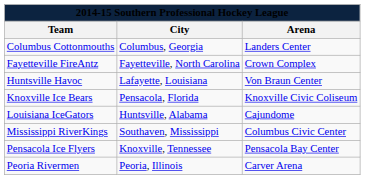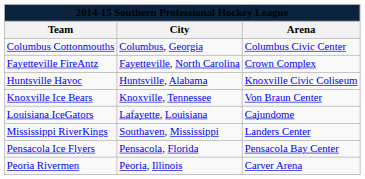 <table class="wikitable" style="width:auto">
 <tr>
 <td bgcolor="#0C2340" align="center" colspan="5"><strong><span>2014-15 Southern Professional Hockey League</span></strong></td>
 </tr>
 <tr>
 <th>Team</th>
 <th>City</th>
 <th>Arena</th>
 </tr>
 <tr>
 <td><a href='#'>Columbus Cottonmouths</a></td>
 <td><a href='#'>Columbus</a>, <a href='#'>Georgia</a></td>
-<td><a href='#'>Landers Center</a></td>
+<td><a href='#'>Columbus Civic Center</a></td>
 </tr>
 <tr>
 <td><a href='#'>Fayetteville FireAntz</a></td>
 <td><a href='#'>Fayetteville</a>, <a href='#'>North Carolina</a></td>
 <td><a href='#'>Crown Complex</a></td>
 </tr>
 <tr>
 <td><a href='#'>Huntsville Havoc</a></td>
-<td><a href='#'>Lafayette</a>, <a href='#'>Louisiana</a></td>
+<td><a href='#'>Huntsville</a>, <a href='#'>Alabama</a></td>
+<td><a href='#'>Knoxville Civic Coliseum</a></td>
+</tr>
+<tr>
+<td><a href='#'>Knoxville Ice Bears</a></td>
+<td><a href='#'>Knoxville</a>, <a href='#'>Tennessee</a></td>
 <td><a href='#'>Von Braun Center</a></td>
 </tr>
 <tr>
-<td><a href='#'>Knoxville Ice Bears</a></td>
-<td><a href='#'>Pensacola</a>, <a href='#'>Florida</a></td>
-<td><a href='#'>Knoxville Civic Coliseum</a></td>
-</tr>
-<tr>
 <td><a href='#'>Louisiana IceGators</a></td>
-<td><a href='#'>Huntsville</a>, <a href='#'>Alabama</a></td>
+<td><a href='#'>Lafayette</a>, <a href='#'>Louisiana</a></td>
 <td><a href='#'>Cajundome</a></td>
 </tr>
 <tr>
 <td><a href='#'>Mississippi RiverKings</a></td>
 <td><a href='#'>Southaven</a>, <a href='#'>Mississippi</a></td>
-<td><a href='#'>Columbus Civic Center</a></td>
+<td><a href='#'>Landers Center</a></td>
 </tr>
 <tr>
 <td><a href='#'>Pensacola Ice Flyers</a></td>
-<td><a href='#'>Knoxville</a>, <a href='#'>Tennessee</a></td>
+<td><a href='#'>Pensacola</a>, <a href='#'>Florida</a></td>
 <td><a href='#'>Pensacola Bay Center</a></td>
 </tr>
 <tr>
 <td><a href='#'>Peoria Rivermen</a></td>
 <td><a href='#'>Peoria</a>, <a href='#'>Illinois</a></td>
 <td><a href='#'>Carver Arena</a></td>
 </tr>
 </table>
